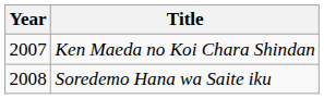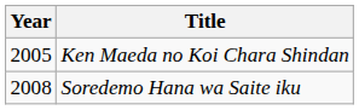 <table class="wikitable">
 <tr>
 <th>Year</th>
 <th>Title</th>
 </tr>
 <tr>
-<td>2007</td>
+<td>2005</td>
 <td><em>Ken Maeda no Koi Chara Shindan</em></td>
 </tr>
 <tr>
 <td>2008</td>
 <td><em>Soredemo Hana wa Saite iku</em></td>
 </tr>
 </table>
